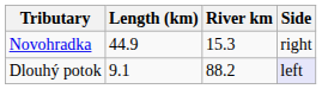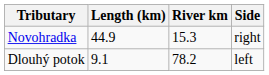 <table class="wikitable">
 <tr>
 <th>Tributary</th>
 <th>Length (km)</th>
 <th>River km</th>
 <th>Side</th>
 </tr>
 <tr>
 <td><a href='#'>Novohradka</a></td>
 <td>44.9</td>
 <td>15.3</td>
 <td>right</td>
 </tr>
 <tr>
 <td>Dlouhý potok</td>
 <td>9.1</td>
-<td>88.2</td>
-<td style="background: lavender;">left</td>
+<td>78.2</td>
+<td>left</td>
 </tr>
 </table>
